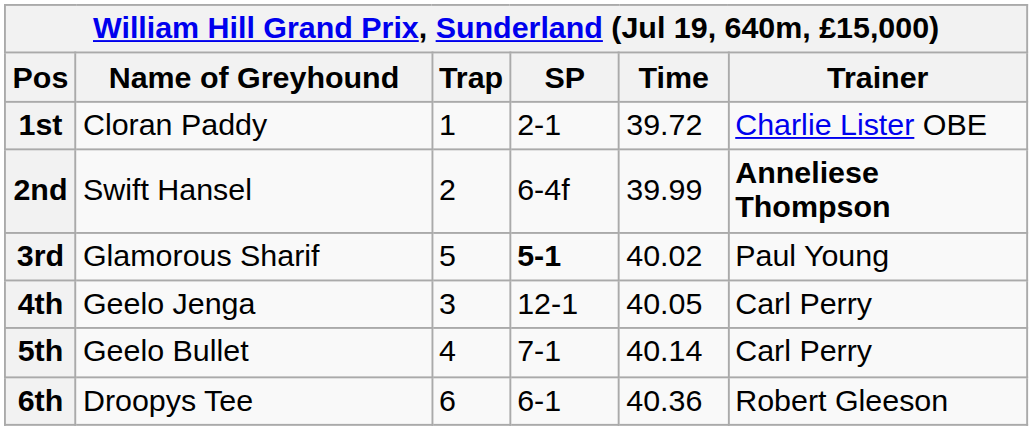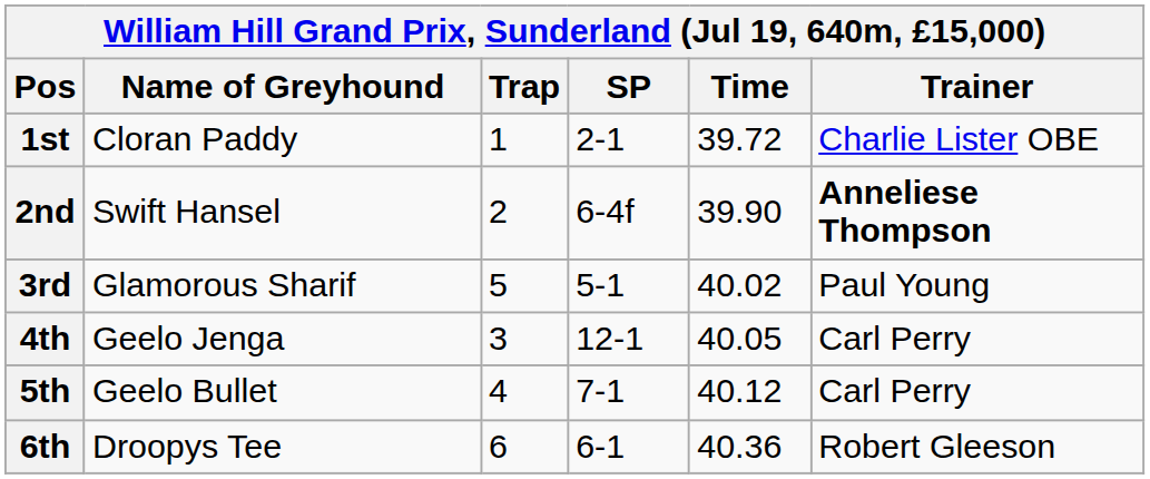 <table class="wikitable">
 <tr>
 <th colspan="6"><a href='#'>William Hill Grand Prix</a>, <a href='#'>Sunderland</a> (Jul 19, 640m, £15,000)</th>
 </tr>
 <tr>
 <th width=30>Pos</th>
 <th width=180>Name of Greyhound</th>
 <th width=30>Trap</th>
 <th width=50>SP</th>
 <th width=50>Time</th>
 <th width=150>Trainer</th>
 </tr>
 <tr>
 <th>1st</th>
 <td>Cloran Paddy </td>
 <td>1</td>
 <td>2-1</td>
 <td>39.72</td>
 <td><a href='#'>Charlie Lister</a> OBE</td>
 </tr>
 <tr>
 <th>2nd</th>
 <td>Swift Hansel</td>
 <td>2</td>
 <td>6-4f</td>
-<td>39.99</td>
+<td>39.90</td>
 <td><strong>Anneliese Thompson</strong></td>
 </tr>
 <tr>
 <th>3rd</th>
 <td>Glamorous Sharif</td>
 <td>5</td>
-<td><strong>5-1</strong></td>
+<td>5-1</td>
 <td>40.02</td>
 <td>Paul Young</td>
 </tr>
 <tr>
 <th>4th</th>
 <td>Geelo Jenga</td>
 <td>3</td>
 <td>12-1</td>
 <td>40.05</td>
 <td>Carl Perry</td>
 </tr>
 <tr>
 <th>5th</th>
 <td>Geelo Bullet</td>
 <td>4</td>
 <td>7-1</td>
-<td>40.14</td>
+<td>40.12</td>
 <td>Carl Perry</td>
 </tr>
 <tr>
 <th>6th</th>
 <td>Droopys Tee</td>
 <td>6</td>
 <td>6-1</td>
 <td>40.36</td>
 <td>Robert Gleeson</td>
 </tr>
 </table>
